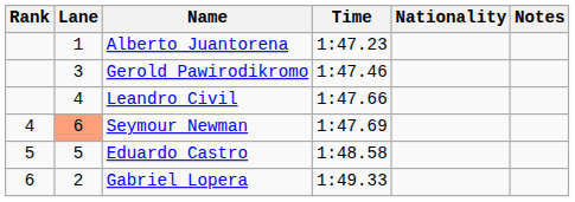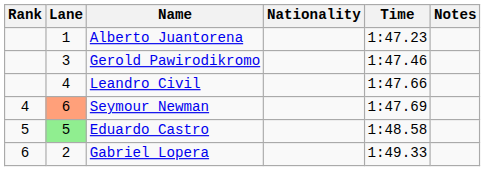 <table class="wikitable sortable" style="text-align:center;font-size:95%">
 <tr>
 <th>Rank</th>
 <th>Lane</th>
 <th>Name</th>
+<th>Nationality</th>
 <th>Time</th>
-<th>Nationality</th>
 <th>Notes</th>
 </tr>
 <tr>
 <td></td>
 <td>1</td>
 <td align=left><a href='#'>Alberto Juantorena</a></td>
+<td align=left></td>
 <td>1:47.23</td>
-<td align=left></td>
 <td></td>
 </tr>
 <tr>
 <td></td>
 <td>3</td>
 <td align=left><a href='#'>Gerold Pawirodikromo</a></td>
+<td align=left></td>
 <td>1:47.46</td>
-<td align=left></td>
 <td></td>
 </tr>
 <tr>
 <td></td>
 <td>4</td>
 <td align=left><a href='#'>Leandro Civil</a></td>
+<td align=left></td>
 <td>1:47.66</td>
-<td align=left></td>
 <td></td>
 </tr>
 <tr>
 <td>4</td>
 <td style="background: lightsalmon;">6</td>
 <td align=left><a href='#'>Seymour Newman</a></td>
+<td align=left></td>
 <td>1:47.69</td>
-<td align=left></td>
 <td></td>
 </tr>
 <tr>
 <td>5</td>
-<td>5</td>
+<td style="background: lightgreen;">5</td>
 <td align=left><a href='#'>Eduardo Castro</a></td>
+<td align=left></td>
 <td>1:48.58</td>
-<td align=left></td>
 <td></td>
 </tr>
 <tr>
 <td>6</td>
 <td>2</td>
 <td align=left><a href='#'>Gabriel Lopera</a></td>
+<td align=left></td>
 <td>1:49.33</td>
-<td align=left></td>
 <td></td>
 </tr>
 </table>
